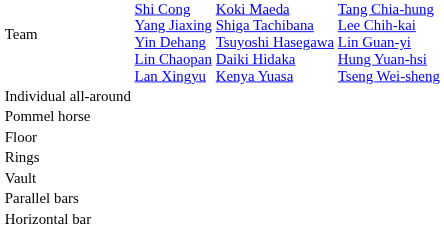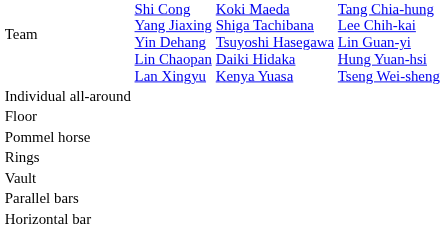 <table>
 <tr>
 <td>Team</td>
 <td><br><a href='#'>Shi Cong</a><br><a href='#'>Yang Jiaxing</a><br><a href='#'>Yin Dehang</a><br><a href='#'>Lin Chaopan</a><br><a href='#'>Lan Xingyu</a></td>
 <td><br><a href='#'>Koki Maeda</a><br><a href='#'>Shiga Tachibana</a><br><a href='#'>Tsuyoshi Hasegawa</a><br><a href='#'>Daiki Hidaka</a><br><a href='#'>Kenya Yuasa</a></td>
 <td><br><a href='#'>Tang Chia-hung</a><br><a href='#'>Lee Chih-kai</a><br><a href='#'>Lin Guan-yi</a><br><a href='#'>Hung Yuan-hsi</a><br><a href='#'>Tseng Wei-sheng</a></td>
 </tr>
 <tr>
 <td>Individual all-around</td>
 <td></td>
 <td></td>
 <td></td>
 </tr>
 <tr>
-<td>Pommel horse</td>
+<td>Floor</td>
 <td></td>
 <td></td>
 <td></td>
 </tr>
 <tr>
-<td>Floor</td>
+<td>Pommel horse</td>
 <td></td>
 <td></td>
 <td></td>
 </tr>
 <tr>
 <td>Rings</td>
 <td></td>
 <td></td>
 <td></td>
 </tr>
 <tr>
 <td>Vault</td>
 <td></td>
 <td></td>
 <td></td>
 </tr>
 <tr>
 <td>Parallel bars</td>
 <td></td>
 <td></td>
 <td></td>
 </tr>
 <tr>
 <td>Horizontal bar</td>
 <td></td>
 <td></td>
 <td></td>
 </tr>
 </table>
